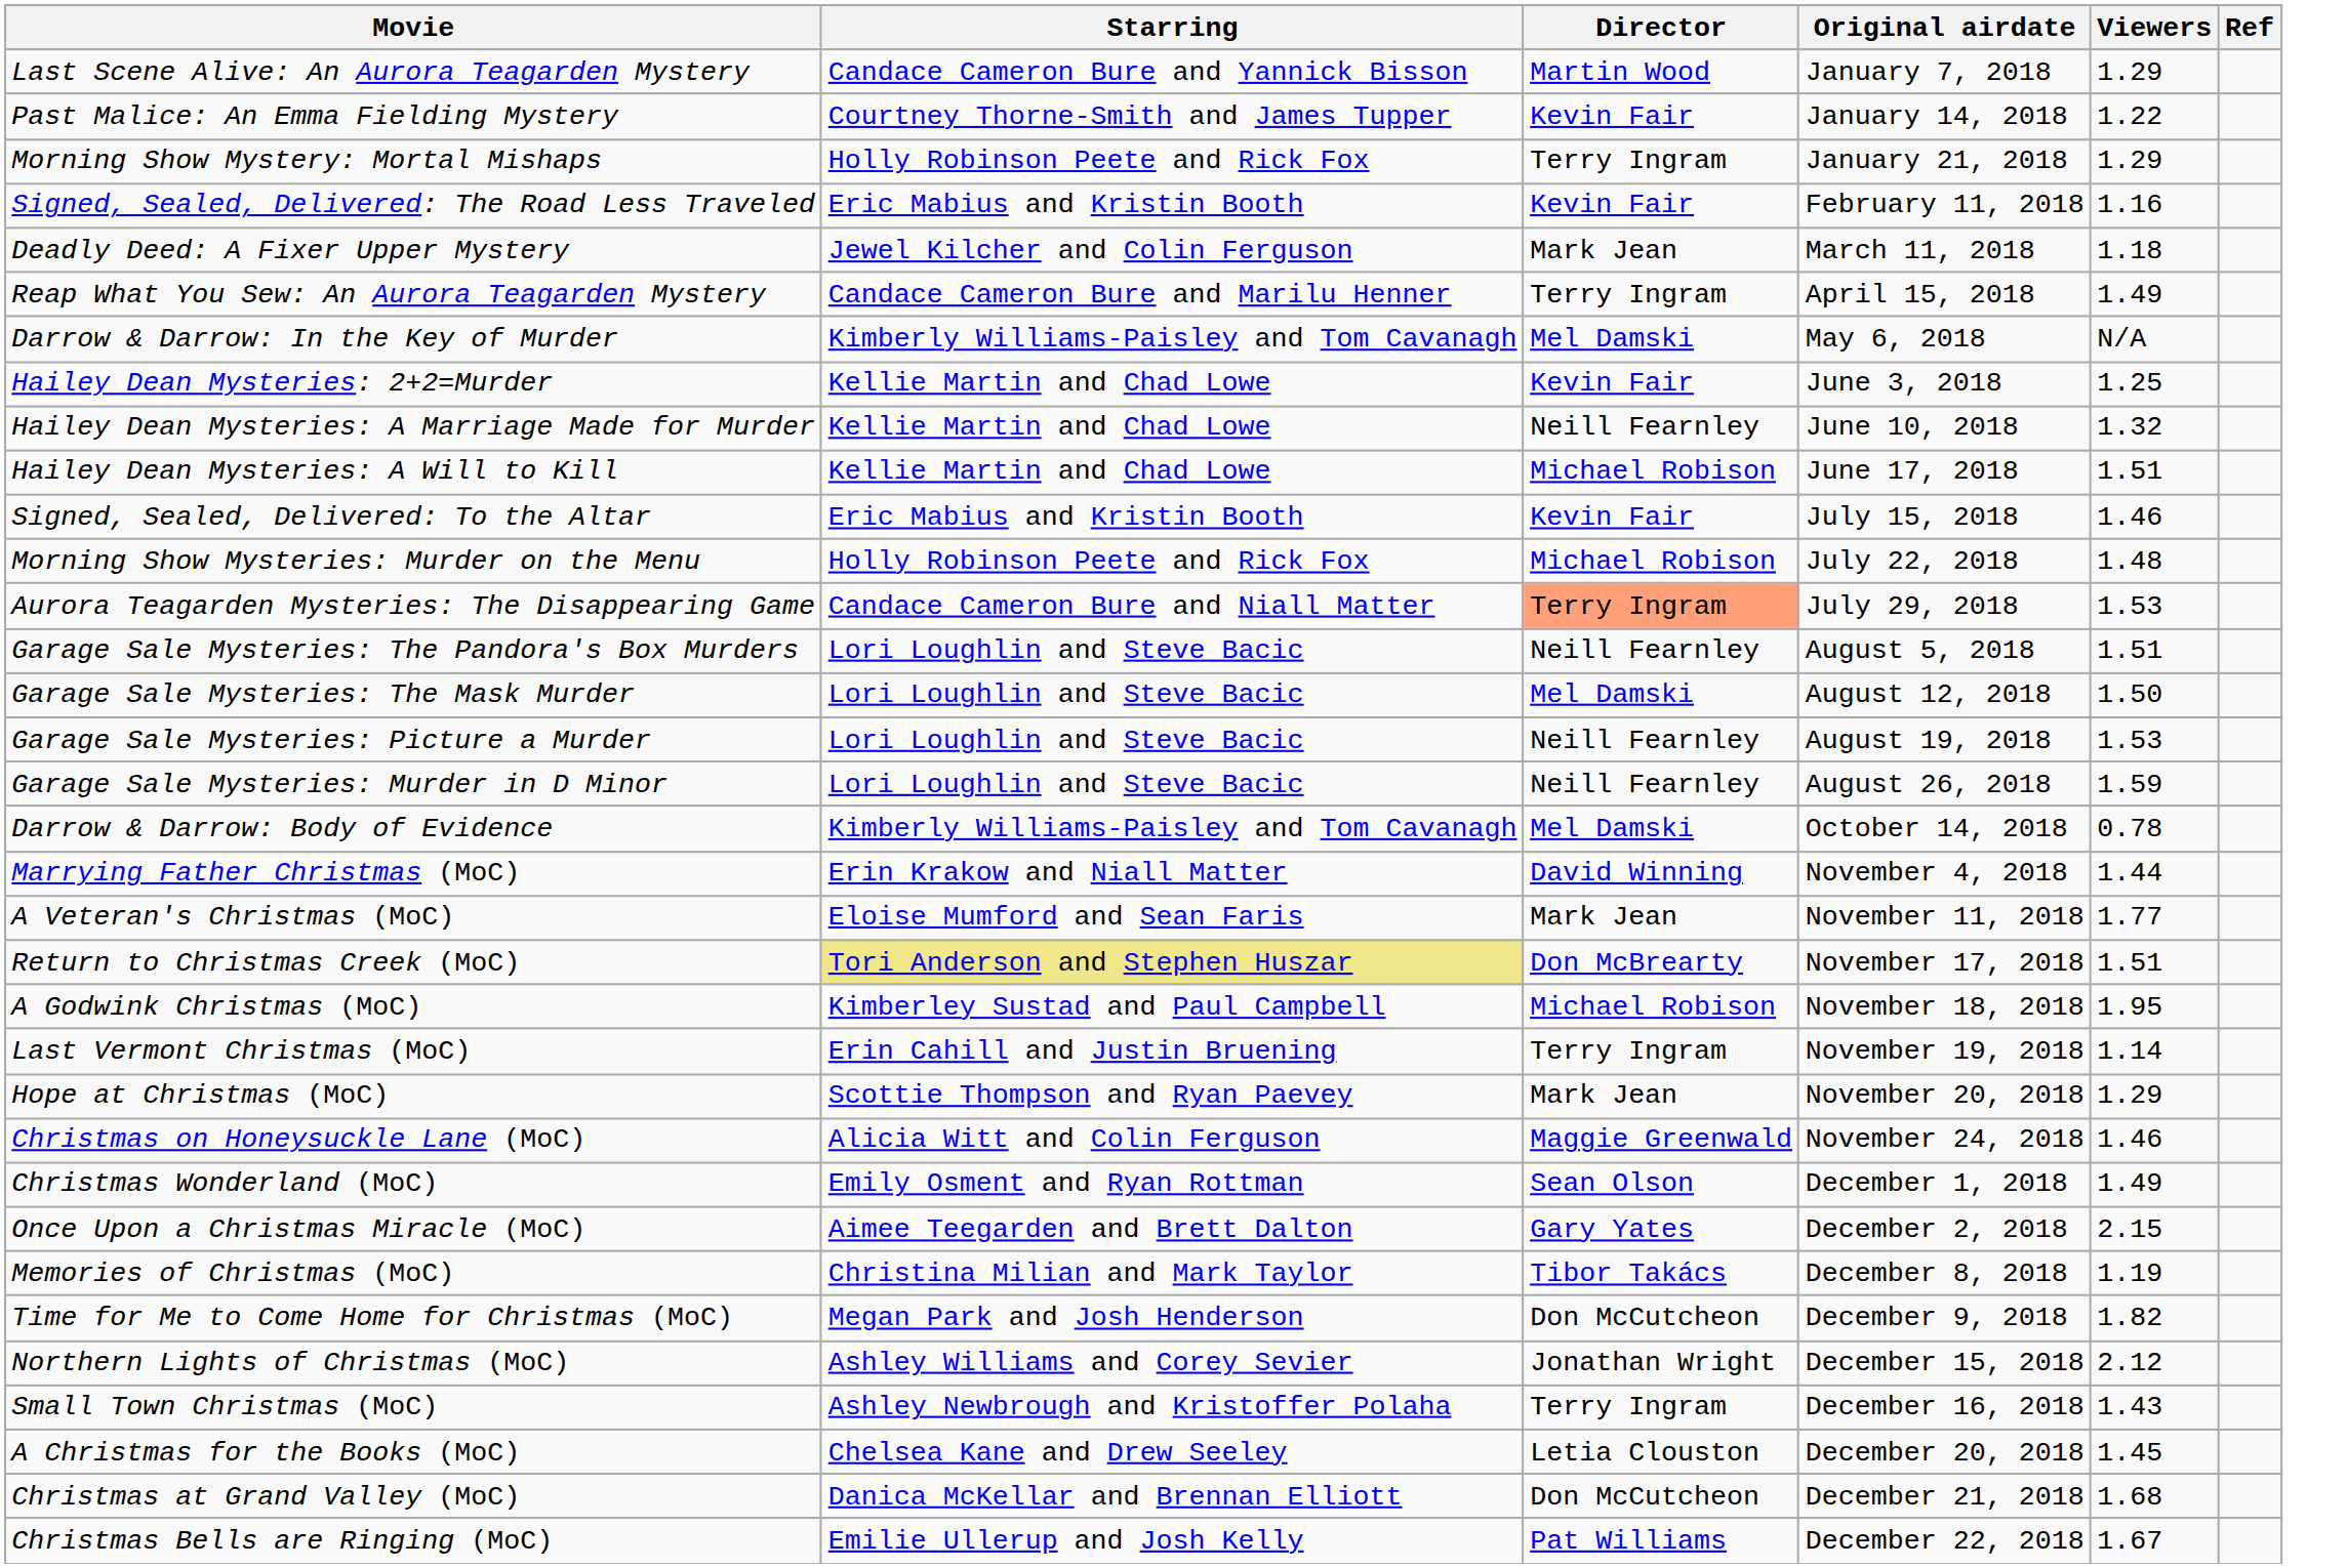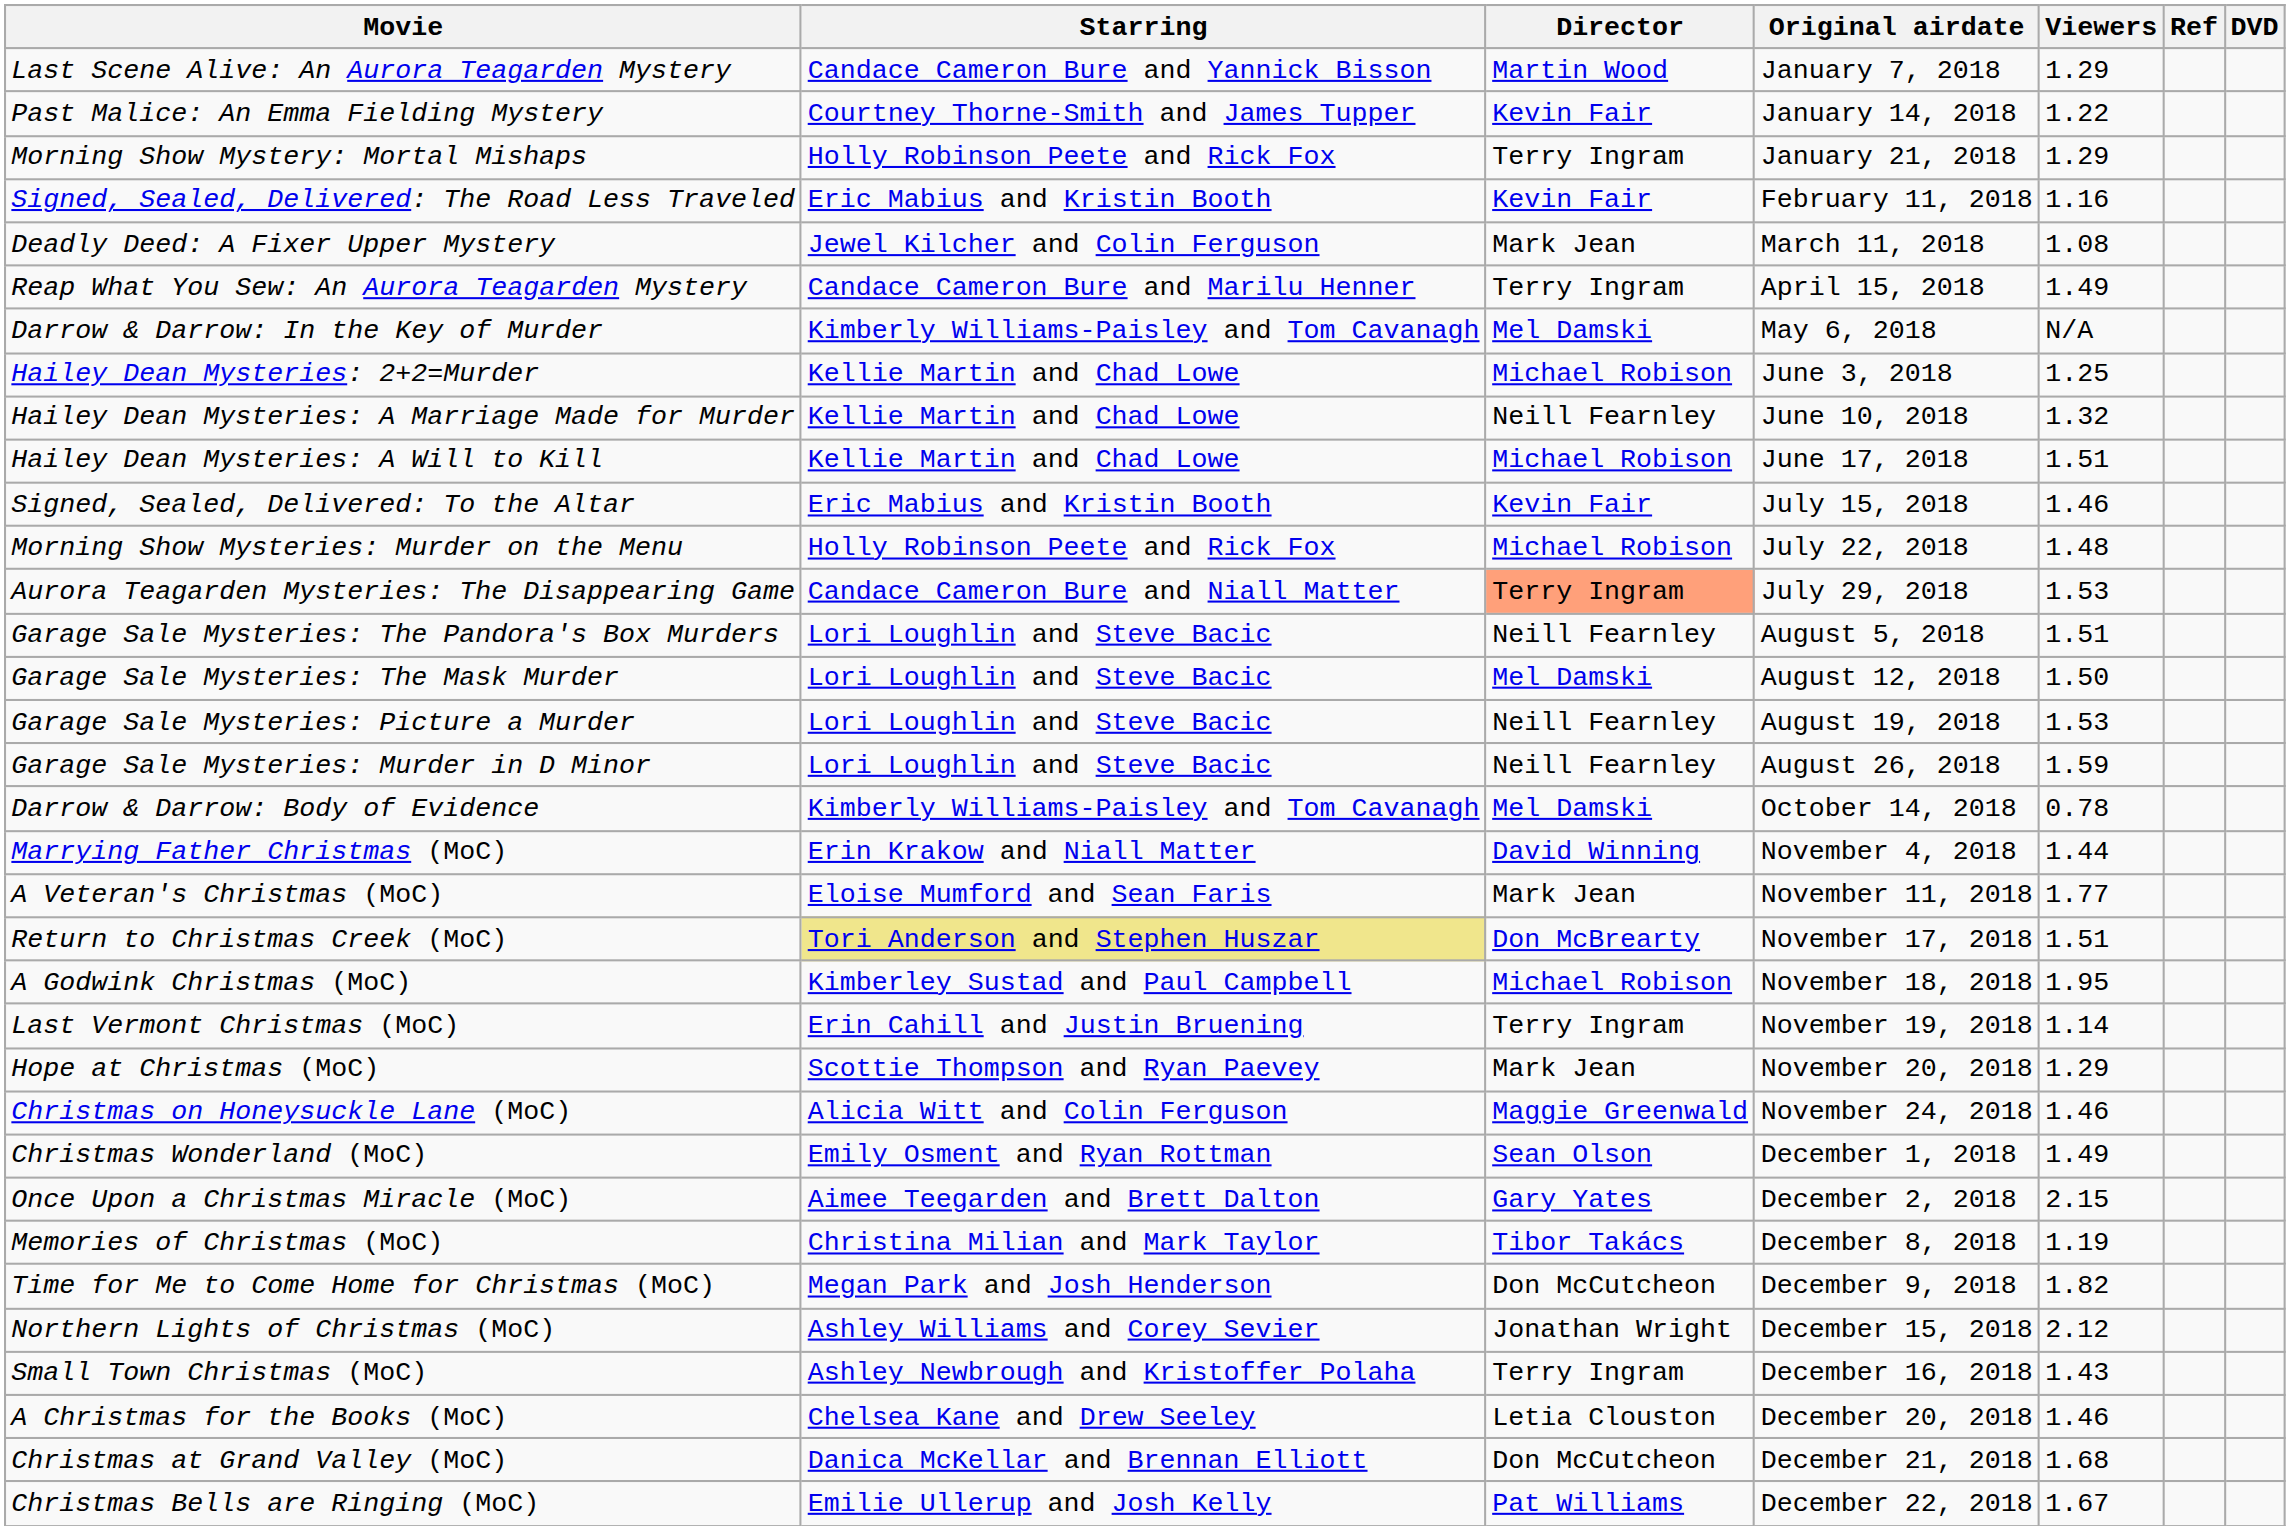 <table class="wikitable sortable">
 <tr>
 <th scope="col" class="unsortable">Movie</th>
 <th scope="col" class="unsortable">Starring</th>
 <th scope="col" class="unsortable">Director</th>
 <th scope="col" class="unsortable">Original airdate</th>
 <th scope="col">Viewers</th>
 <th scope="col" class="unsortable">Ref</th>
+<th scope="col" class="unsortable">DVD</th>
 </tr>
 <tr>
 <td><em>Last Scene Alive: An <a href='#'>Aurora Teagarden</a> Mystery</em></td>
 <td><a href='#'>Candace Cameron Bure</a> and <a href='#'>Yannick Bisson</a></td>
 <td><a href='#'>Martin Wood</a></td>
 <td>January 7, 2018</td>
 <td>1.29</td>
+<td></td>
 <td></td>
 </tr>
 <tr>
 <td><em>Past Malice: An Emma Fielding Mystery</em></td>
 <td><a href='#'>Courtney Thorne-Smith</a> and <a href='#'>James Tupper</a></td>
 <td><a href='#'>Kevin Fair</a></td>
 <td>January 14, 2018</td>
 <td>1.22</td>
 <td></td>
+<td></td>
 </tr>
 <tr>
 <td><em>Morning Show Mystery: Mortal Mishaps</em></td>
 <td><a href='#'>Holly Robinson Peete</a> and <a href='#'>Rick Fox</a></td>
 <td>Terry Ingram</td>
 <td>January 21, 2018</td>
 <td>1.29</td>
+<td></td>
 <td></td>
 </tr>
 <tr>
 <td><em><a href='#'>Signed, Sealed, Delivered</a>: The Road Less Traveled</em></td>
 <td><a href='#'>Eric Mabius</a> and <a href='#'>Kristin Booth</a></td>
 <td><a href='#'>Kevin Fair</a></td>
 <td>February 11, 2018</td>
 <td>1.16</td>
 <td></td>
+<td></td>
 </tr>
 <tr>
 <td><em>Deadly Deed: A Fixer Upper Mystery</em></td>
 <td><a href='#'>Jewel Kilcher</a> and <a href='#'>Colin Ferguson</a></td>
 <td>Mark Jean</td>
 <td>March 11, 2018</td>
-<td>1.18</td>
+<td>1.08</td>
+<td></td>
 <td></td>
 </tr>
 <tr>
 <td><em>Reap What You Sew: An <a href='#'>Aurora Teagarden</a> Mystery</em></td>
 <td><a href='#'>Candace Cameron Bure</a> and <a href='#'>Marilu Henner</a></td>
 <td>Terry Ingram</td>
 <td>April 15, 2018</td>
 <td>1.49</td>
 <td></td>
+<td></td>
 </tr>
 <tr>
 <td><em>Darrow & Darrow: In the Key of Murder</em></td>
 <td><a href='#'>Kimberly Williams-Paisley</a> and <a href='#'>Tom Cavanagh</a></td>
 <td><a href='#'>Mel Damski</a></td>
 <td>May 6, 2018</td>
 <td>N/A</td>
 <td></td>
+<td></td>
 </tr>
 <tr>
 <td><em><a href='#'>Hailey Dean Mysteries</a>: 2+2=Murder</em></td>
 <td><a href='#'>Kellie Martin</a> and <a href='#'>Chad Lowe</a></td>
-<td><a href='#'>Kevin Fair</a></td>
+<td><a href='#'>Michael Robison</a></td>
 <td>June 3, 2018</td>
 <td>1.25</td>
+<td></td>
 <td></td>
 </tr>
 <tr>
 <td><em>Hailey Dean Mysteries: A Marriage Made for Murder</em></td>
 <td><a href='#'>Kellie Martin</a> and <a href='#'>Chad Lowe</a></td>
 <td>Neill Fearnley</td>
 <td>June 10, 2018</td>
 <td>1.32</td>
 <td></td>
+<td></td>
 </tr>
 <tr>
 <td><em>Hailey Dean Mysteries: A Will to Kill</em></td>
 <td><a href='#'>Kellie Martin</a> and <a href='#'>Chad Lowe</a></td>
 <td><a href='#'>Michael Robison</a></td>
 <td>June 17, 2018</td>
 <td>1.51</td>
+<td></td>
 <td></td>
 </tr>
 <tr>
 <td><em>Signed, Sealed, Delivered: To the Altar</em></td>
 <td><a href='#'>Eric Mabius</a> and <a href='#'>Kristin Booth</a></td>
 <td><a href='#'>Kevin Fair</a></td>
 <td>July 15, 2018</td>
 <td>1.46</td>
 <td></td>
+<td></td>
 </tr>
 <tr>
 <td><em>Morning Show Mysteries: Murder on the Menu</em></td>
 <td><a href='#'>Holly Robinson Peete</a> and <a href='#'>Rick Fox</a></td>
 <td><a href='#'>Michael Robison</a></td>
 <td>July 22, 2018</td>
 <td>1.48</td>
+<td></td>
 <td></td>
 </tr>
 <tr>
 <td><em>Aurora Teagarden Mysteries: The Disappearing Game</em></td>
 <td><a href='#'>Candace Cameron Bure</a> and <a href='#'>Niall Matter</a></td>
 <td style="background: lightsalmon;">Terry Ingram</td>
 <td>July 29, 2018</td>
 <td>1.53</td>
 <td></td>
+<td></td>
 </tr>
 <tr>
 <td><em>Garage Sale Mysteries: The Pandora's Box Murders</em></td>
 <td><a href='#'>Lori Loughlin</a> and <a href='#'>Steve Bacic</a></td>
 <td>Neill Fearnley</td>
 <td>August 5, 2018</td>
 <td>1.51</td>
+<td></td>
 <td></td>
 </tr>
 <tr>
 <td><em>Garage Sale Mysteries: The Mask Murder</em></td>
 <td><a href='#'>Lori Loughlin</a> and <a href='#'>Steve Bacic</a></td>
 <td><a href='#'>Mel Damski</a></td>
 <td>August 12, 2018</td>
 <td>1.50</td>
 <td></td>
+<td></td>
 </tr>
 <tr>
 <td><em>Garage Sale Mysteries: Picture a Murder</em></td>
 <td><a href='#'>Lori Loughlin</a> and <a href='#'>Steve Bacic</a></td>
 <td>Neill Fearnley</td>
 <td>August 19, 2018</td>
 <td>1.53</td>
+<td></td>
 <td></td>
 </tr>
 <tr>
 <td><em>Garage Sale Mysteries: Murder in D Minor</em></td>
 <td><a href='#'>Lori Loughlin</a> and <a href='#'>Steve Bacic</a></td>
 <td>Neill Fearnley</td>
 <td>August 26, 2018</td>
 <td>1.59</td>
 <td></td>
+<td></td>
 </tr>
 <tr>
 <td><em>Darrow & Darrow: Body of Evidence</em></td>
 <td><a href='#'>Kimberly Williams-Paisley</a> and <a href='#'>Tom Cavanagh</a></td>
 <td><a href='#'>Mel Damski</a></td>
 <td>October 14, 2018</td>
 <td>0.78</td>
+<td></td>
 <td></td>
 </tr>
 <tr>
 <td><em><a href='#'>Marrying Father Christmas</a></em> (MoC)</td>
 <td><a href='#'>Erin Krakow</a> and <a href='#'>Niall Matter</a></td>
 <td><a href='#'>David Winning</a></td>
 <td>November 4, 2018</td>
 <td>1.44</td>
 <td></td>
+<td></td>
 </tr>
 <tr>
 <td><em>A Veteran's Christmas</em> (MoC)</td>
 <td><a href='#'>Eloise Mumford</a> and <a href='#'>Sean Faris</a></td>
 <td>Mark Jean</td>
 <td>November 11, 2018</td>
 <td>1.77</td>
+<td></td>
 <td></td>
 </tr>
 <tr>
 <td><em>Return to Christmas Creek</em> (MoC)</td>
 <td style="background: khaki;"><a href='#'>Tori Anderson</a> and <a href='#'>Stephen Huszar</a></td>
 <td><a href='#'>Don McBrearty</a></td>
 <td>November 17, 2018</td>
 <td>1.51</td>
 <td></td>
+<td></td>
 </tr>
 <tr>
 <td><em>A Godwink Christmas</em> (MoC)</td>
 <td><a href='#'>Kimberley Sustad</a> and <a href='#'>Paul Campbell</a></td>
 <td><a href='#'>Michael Robison</a></td>
 <td>November 18, 2018</td>
 <td>1.95</td>
+<td></td>
 <td></td>
 </tr>
 <tr>
 <td><em>Last Vermont Christmas</em> (MoC)</td>
 <td><a href='#'>Erin Cahill</a> and <a href='#'>Justin Bruening</a></td>
 <td>Terry Ingram</td>
 <td>November 19, 2018</td>
 <td>1.14</td>
 <td></td>
+<td></td>
 </tr>
 <tr>
 <td><em>Hope at Christmas</em> (MoC)</td>
 <td><a href='#'>Scottie Thompson</a> and <a href='#'>Ryan Paevey</a></td>
 <td>Mark Jean</td>
 <td>November 20, 2018</td>
 <td>1.29</td>
+<td></td>
 <td></td>
 </tr>
 <tr>
 <td><em><a href='#'>Christmas on Honeysuckle Lane</a></em> (MoC)</td>
 <td><a href='#'>Alicia Witt</a> and <a href='#'>Colin Ferguson</a></td>
 <td><a href='#'>Maggie Greenwald</a></td>
 <td>November 24, 2018</td>
 <td>1.46</td>
 <td></td>
+<td></td>
 </tr>
 <tr>
 <td><em>Christmas Wonderland</em> (MoC)</td>
 <td><a href='#'>Emily Osment</a> and <a href='#'>Ryan Rottman</a></td>
 <td><a href='#'>Sean Olson</a></td>
 <td>December 1, 2018</td>
 <td>1.49</td>
+<td></td>
 <td></td>
 </tr>
 <tr>
 <td><em>Once Upon a Christmas Miracle</em> (MoC)</td>
 <td><a href='#'>Aimee Teegarden</a> and <a href='#'>Brett Dalton</a></td>
 <td><a href='#'>Gary Yates</a></td>
 <td>December 2, 2018</td>
 <td>2.15</td>
 <td></td>
+<td></td>
 </tr>
 <tr>
 <td><em>Memories of Christmas</em> (MoC)</td>
 <td><a href='#'>Christina Milian</a> and <a href='#'>Mark Taylor</a></td>
 <td><a href='#'>Tibor Takács</a></td>
 <td>December 8, 2018</td>
 <td>1.19</td>
+<td></td>
 <td></td>
 </tr>
 <tr>
 <td><em>Time for Me to Come Home for Christmas</em> (MoC)</td>
 <td><a href='#'>Megan Park</a> and <a href='#'>Josh Henderson</a></td>
 <td>Don McCutcheon</td>
 <td>December 9, 2018</td>
 <td>1.82</td>
 <td></td>
+<td></td>
 </tr>
 <tr>
 <td><em>Northern Lights of Christmas</em> (MoC)</td>
 <td><a href='#'>Ashley Williams</a> and <a href='#'>Corey Sevier</a></td>
 <td>Jonathan Wright</td>
 <td>December 15, 2018</td>
 <td>2.12</td>
+<td></td>
 <td></td>
 </tr>
 <tr>
 <td><em>Small Town Christmas</em> (MoC)</td>
 <td><a href='#'>Ashley Newbrough</a> and <a href='#'>Kristoffer Polaha</a></td>
 <td>Terry Ingram</td>
 <td>December 16, 2018</td>
 <td>1.43</td>
 <td></td>
+<td></td>
 </tr>
 <tr>
 <td><em>A Christmas for the Books</em> (MoC)</td>
 <td><a href='#'>Chelsea Kane</a> and <a href='#'>Drew Seeley</a></td>
 <td>Letia Clouston</td>
 <td>December 20, 2018</td>
-<td>1.45</td>
+<td>1.46</td>
+<td></td>
 <td></td>
 </tr>
 <tr>
 <td><em>Christmas at Grand Valley</em> (MoC)</td>
 <td><a href='#'>Danica McKellar</a> and <a href='#'>Brennan Elliott</a></td>
 <td>Don McCutcheon</td>
 <td>December 21, 2018</td>
 <td>1.68</td>
 <td></td>
+<td></td>
 </tr>
 <tr>
 <td><em>Christmas Bells are Ringing</em> (MoC)</td>
 <td><a href='#'>Emilie Ullerup</a> and <a href='#'>Josh Kelly</a></td>
 <td><a href='#'>Pat Williams</a></td>
 <td>December 22, 2018</td>
 <td>1.67</td>
 <td></td>
+<td></td>
 </tr>
 </table>
